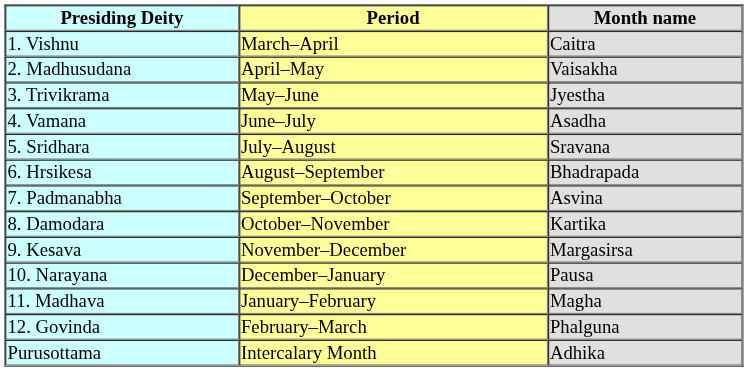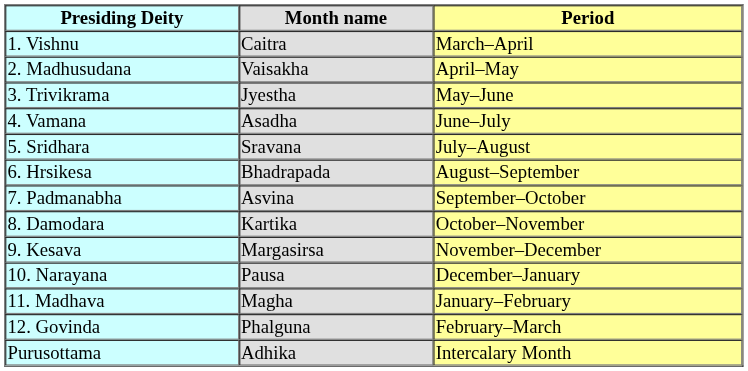 <table border="1" cellspacing="0" cellpadding="1" width="50%">
 <tr>
 <th bgcolor = "#CCFFFF">Presiding Deity</th>
+<th bgcolor = "#E0E0E0">Month name</th>
 <th bgcolor = "#FFFF99">Period</th>
-<th bgcolor = "#E0E0E0">Month name</th>
 </tr>
 <tr>
 <td bgcolor = "#CCFFFF">1. Vishnu</td>
+<td bgcolor = "#E0E0E0">Caitra</td>
 <td bgcolor = "#FFFF99">March–April</td>
-<td bgcolor = "#E0E0E0">Caitra</td>
 </tr>
 <tr>
 <td bgcolor = "#CCFFFF">2. Madhusudana</td>
+<td bgcolor = "#E0E0E0">Vaisakha</td>
 <td bgcolor = "#FFFF99">April–May</td>
-<td bgcolor = "#E0E0E0">Vaisakha</td>
 </tr>
 <tr>
 <td bgcolor = "#CCFFFF">3. Trivikrama</td>
+<td bgcolor = "#E0E0E0">Jyestha</td>
 <td bgcolor = "#FFFF99">May–June</td>
-<td bgcolor = "#E0E0E0">Jyestha</td>
 </tr>
 <tr>
 <td bgcolor = "#CCFFFF">4. Vamana</td>
+<td bgcolor = "#E0E0E0">Asadha</td>
 <td bgcolor = "#FFFF99">June–July</td>
-<td bgcolor = "#E0E0E0">Asadha</td>
 </tr>
 <tr>
 <td bgcolor = "#CCFFFF">5. Sridhara</td>
+<td bgcolor = "#E0E0E0">Sravana</td>
 <td bgcolor = "#FFFF99">July–August</td>
-<td bgcolor = "#E0E0E0">Sravana</td>
 </tr>
 <tr>
 <td bgcolor = "#CCFFFF">6. Hrsikesa</td>
+<td bgcolor = "#E0E0E0">Bhadrapada</td>
 <td bgcolor = "#FFFF99">August–September</td>
-<td bgcolor = "#E0E0E0">Bhadrapada</td>
 </tr>
 <tr>
 <td bgcolor = "#CCFFFF">7. Padmanabha</td>
+<td bgcolor = "#E0E0E0">Asvina</td>
 <td bgcolor = "#FFFF99">September–October</td>
-<td bgcolor = "#E0E0E0">Asvina</td>
 </tr>
 <tr>
 <td bgcolor = "#CCFFFF">8. Damodara</td>
+<td bgcolor = "#E0E0E0">Kartika</td>
 <td bgcolor = "#FFFF99">October–November</td>
-<td bgcolor = "#E0E0E0">Kartika</td>
 </tr>
 <tr>
 <td bgcolor = "#CCFFFF">9. Kesava</td>
+<td bgcolor = "#E0E0E0">Margasirsa</td>
 <td bgcolor = "#FFFF99">November–December</td>
-<td bgcolor = "#E0E0E0">Margasirsa</td>
 </tr>
 <tr>
 <td bgcolor = "#CCFFFF">10. Narayana</td>
+<td bgcolor = "#E0E0E0">Pausa</td>
 <td bgcolor = "#FFFF99">December–January</td>
-<td bgcolor = "#E0E0E0">Pausa</td>
 </tr>
 <tr>
 <td bgcolor = "#CCFFFF">11. Madhava</td>
+<td bgcolor = "#E0E0E0">Magha</td>
 <td bgcolor = "#FFFF99">January–February</td>
-<td bgcolor = "#E0E0E0">Magha</td>
 </tr>
 <tr>
 <td bgcolor = "#CCFFFF">12. Govinda</td>
+<td bgcolor = "#E0E0E0">Phalguna</td>
 <td bgcolor = "#FFFF99">February–March</td>
-<td bgcolor = "#E0E0E0">Phalguna</td>
 </tr>
 <tr>
 <td bgcolor = "#CCFFFF">Purusottama</td>
+<td bgcolor = "#E0E0E0">Adhika</td>
 <td bgcolor = "#FFFF99">Intercalary Month</td>
-<td bgcolor = "#E0E0E0">Adhika</td>
 </tr>
 </table>
